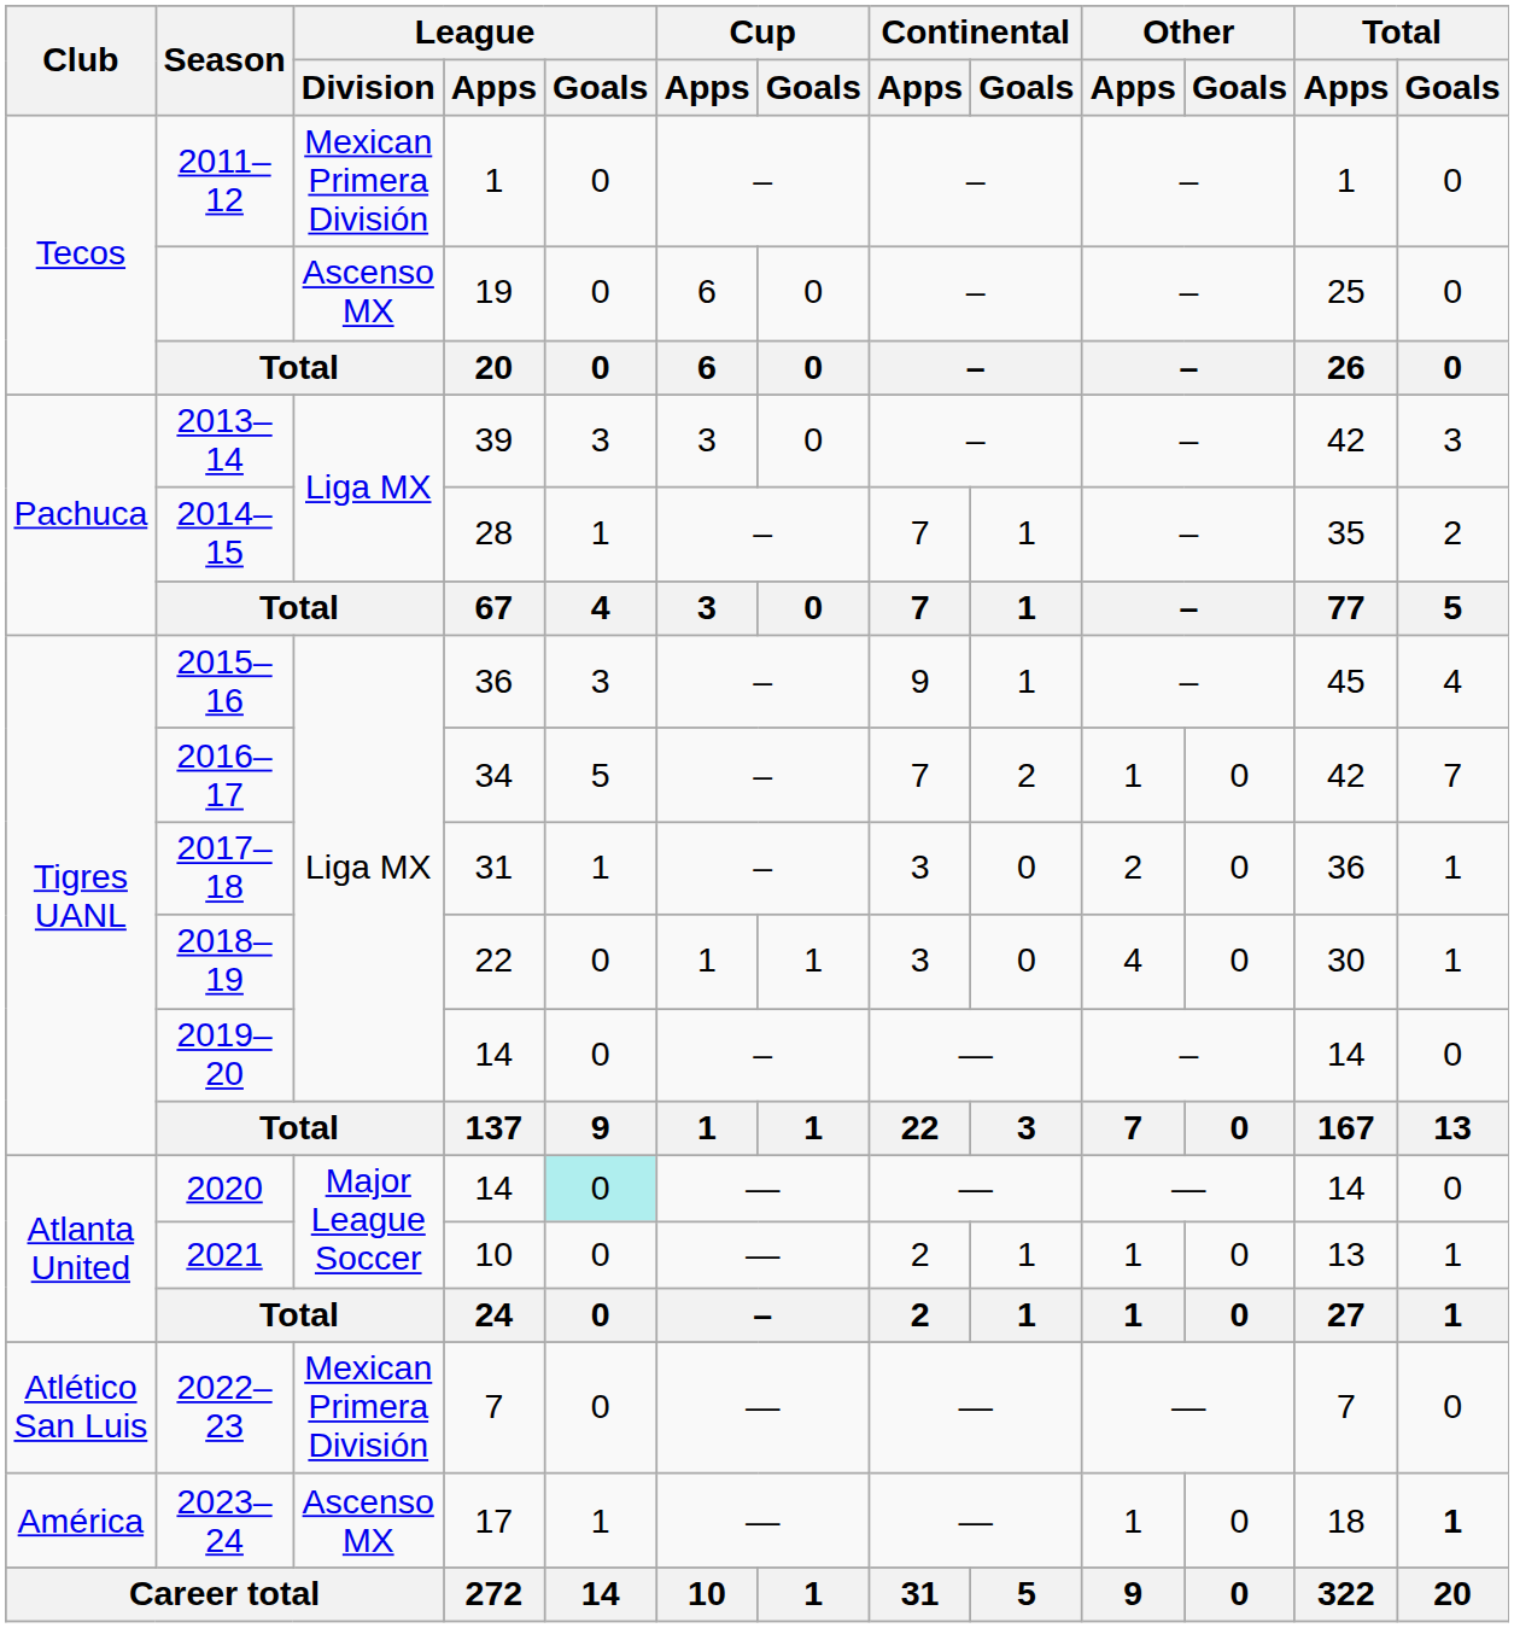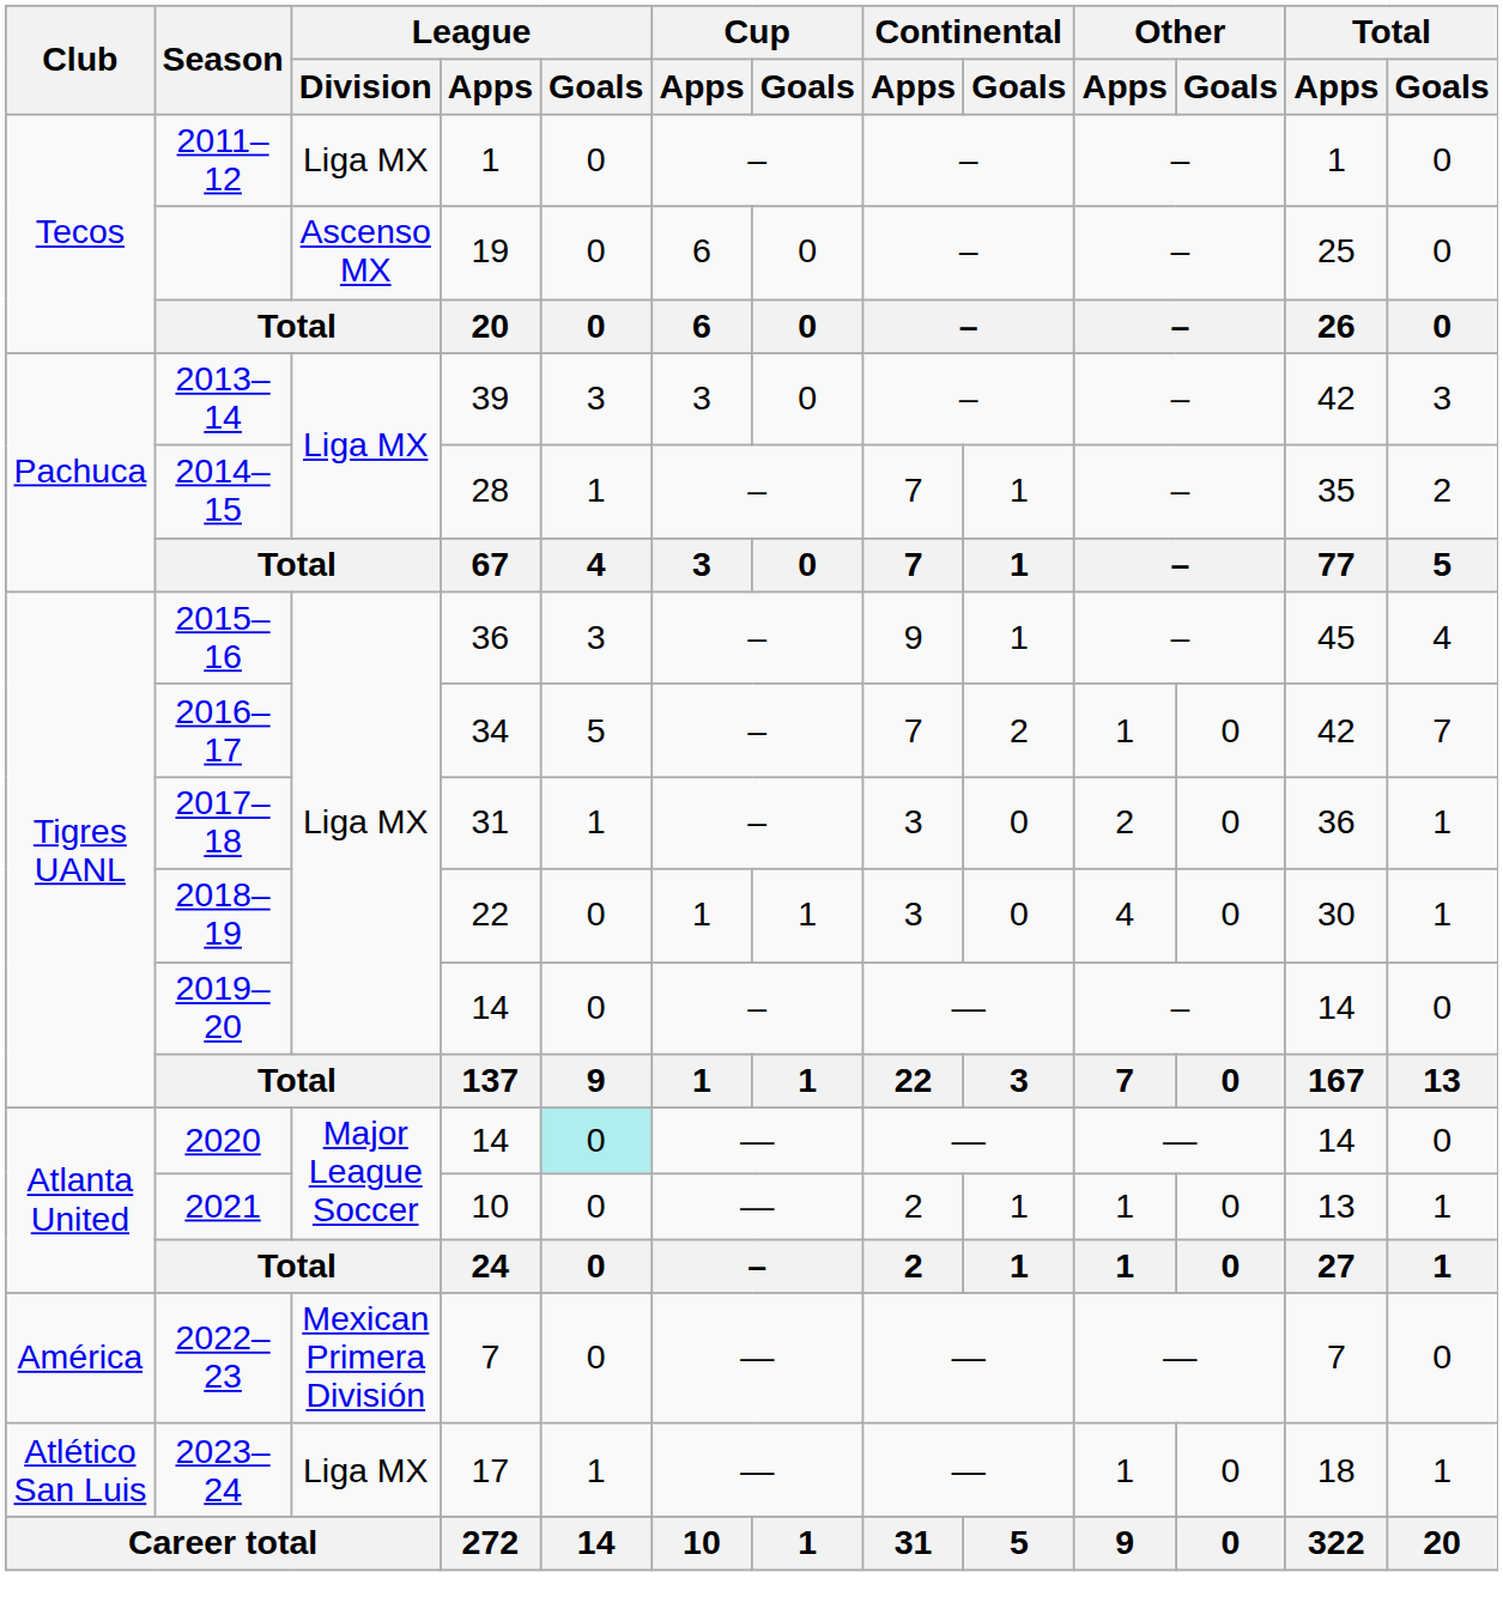 <table class="wikitable" style="text-align: center">
 <tr>
 <th rowspan="2">Club</th>
 <th rowspan="2">Season</th>
 <th colspan="3">League</th>
 <th colspan="2">Cup</th>
 <th colspan="2">Continental</th>
 <th colspan="2">Other</th>
 <th colspan="2">Total</th>
 </tr>
 <tr>
 <th>Division</th>
 <th>Apps</th>
 <th>Goals</th>
 <th>Apps</th>
 <th>Goals</th>
 <th>Apps</th>
 <th>Goals</th>
 <th>Apps</th>
 <th>Goals</th>
 <th>Apps</th>
 <th>Goals</th>
 </tr>
 <tr>
 <td rowspan="3"><a href='#'>Tecos</a></td>
 <td><a href='#'>2011–12</a></td>
-<td><a href='#'>Mexican Primera División</a></td>
+<td>Liga MX</td>
 <td>1</td>
 <td>0</td>
 <td colspan="2">–</td>
 <td colspan="2">–</td>
 <td colspan="2">–</td>
 <td>1</td>
 <td>0</td>
 </tr>
 <tr>
 <td></td>
 <td><a href='#'>Ascenso MX</a></td>
 <td>19</td>
 <td>0</td>
 <td>6</td>
 <td>0</td>
 <td colspan="2">–</td>
 <td colspan="2">–</td>
 <td>25</td>
 <td>0</td>
 </tr>
 <tr>
 <th colspan="2">Total</th>
 <th>20</th>
 <th>0</th>
 <th>6</th>
 <th>0</th>
 <th colspan="2">–</th>
 <th colspan="2">–</th>
 <th>26</th>
 <th>0</th>
 </tr>
 <tr>
 <td rowspan="3"><a href='#'>Pachuca</a></td>
 <td><a href='#'>2013–14</a></td>
 <td rowspan="2"><a href='#'>Liga MX</a></td>
 <td>39</td>
 <td>3</td>
 <td>3</td>
 <td>0</td>
 <td colspan="2">–</td>
 <td colspan="2">–</td>
 <td>42</td>
 <td>3</td>
 </tr>
 <tr>
 <td><a href='#'>2014–15</a></td>
 <td>28</td>
 <td>1</td>
 <td colspan="2">–</td>
 <td>7</td>
 <td>1</td>
 <td colspan="2">–</td>
 <td>35</td>
 <td>2</td>
 </tr>
 <tr>
 <th colspan="2">Total</th>
 <th>67</th>
 <th>4</th>
 <th>3</th>
 <th>0</th>
 <th>7</th>
 <th>1</th>
 <th colspan="2">–</th>
 <th>77</th>
 <th>5</th>
 </tr>
 <tr>
 <td rowspan="6"><a href='#'>Tigres UANL</a></td>
 <td><a href='#'>2015–16</a></td>
 <td rowspan="5">Liga MX</td>
 <td>36</td>
 <td>3</td>
 <td colspan="2">–</td>
 <td>9</td>
 <td>1</td>
 <td colspan="2">–</td>
 <td>45</td>
 <td>4</td>
 </tr>
 <tr>
 <td><a href='#'>2016–17</a></td>
 <td>34</td>
 <td>5</td>
 <td colspan="2">–</td>
 <td>7</td>
 <td>2</td>
 <td>1</td>
 <td>0</td>
 <td>42</td>
 <td>7</td>
 </tr>
 <tr>
 <td><a href='#'>2017–18</a></td>
 <td>31</td>
 <td>1</td>
 <td colspan="2">–</td>
 <td>3</td>
 <td>0</td>
 <td>2</td>
 <td>0</td>
 <td>36</td>
 <td>1</td>
 </tr>
 <tr>
 <td><a href='#'>2018–19</a></td>
 <td>22</td>
 <td>0</td>
 <td>1</td>
 <td>1</td>
 <td>3</td>
 <td>0</td>
 <td>4</td>
 <td>0</td>
 <td>30</td>
 <td>1</td>
 </tr>
 <tr>
 <td><a href='#'>2019–20</a></td>
 <td>14</td>
 <td>0</td>
 <td colspan="2">–</td>
 <td colspan="2">—</td>
 <td colspan="2">–</td>
 <td>14</td>
 <td>0</td>
 </tr>
 <tr>
 <th colspan="2">Total</th>
 <th>137</th>
 <th>9</th>
 <th>1</th>
 <th>1</th>
 <th>22</th>
 <th>3</th>
 <th>7</th>
 <th>0</th>
 <th>167</th>
 <th>13</th>
 </tr>
 <tr>
 <td rowspan="3"><a href='#'>Atlanta United</a></td>
 <td><a href='#'>2020</a></td>
 <td rowspan="2"><a href='#'>Major League Soccer</a></td>
 <td>14</td>
 <td style="background: paleturquoise;">0</td>
 <td colspan="2">—</td>
 <td colspan="2">—</td>
 <td colspan="2">—</td>
 <td>14</td>
 <td>0</td>
 </tr>
 <tr>
 <td><a href='#'>2021</a></td>
 <td>10</td>
 <td>0</td>
 <td colspan="2">—</td>
 <td>2</td>
 <td>1</td>
 <td>1</td>
 <td>0</td>
 <td>13</td>
 <td>1</td>
 </tr>
 <tr>
 <th colspan="2">Total</th>
 <th>24</th>
 <th>0</th>
 <th colspan="2">–</th>
 <th>2</th>
 <th>1</th>
 <th>1</th>
 <th>0</th>
 <th>27</th>
 <th>1</th>
 </tr>
 <tr>
-<td><a href='#'>Atlético San Luis</a></td>
+<td><a href='#'>América</a></td>
 <td><a href='#'>2022–23</a></td>
 <td><a href='#'>Mexican Primera División</a></td>
 <td>7</td>
 <td>0</td>
 <td colspan="2">—</td>
 <td colspan="2">—</td>
 <td colspan="2">—</td>
 <td>7</td>
 <td>0</td>
 </tr>
 <tr>
-<td><a href='#'>América</a></td>
+<td><a href='#'>Atlético San Luis</a></td>
 <td><a href='#'>2023–24</a></td>
-<td><a href='#'>Ascenso MX</a></td>
+<td>Liga MX</td>
 <td>17</td>
 <td>1</td>
 <td colspan="2">—</td>
 <td colspan="2">—</td>
 <td>1</td>
 <td>0</td>
 <td>18</td>
-<td><strong>1</strong></td>
+<td>1</td>
 </tr>
 <tr>
 <th colspan=3>Career total</th>
 <th>272</th>
 <th>14</th>
 <th>10</th>
 <th>1</th>
 <th>31</th>
 <th>5</th>
 <th>9</th>
 <th>0</th>
 <th>322</th>
 <th>20</th>
 </tr>
 </table>
